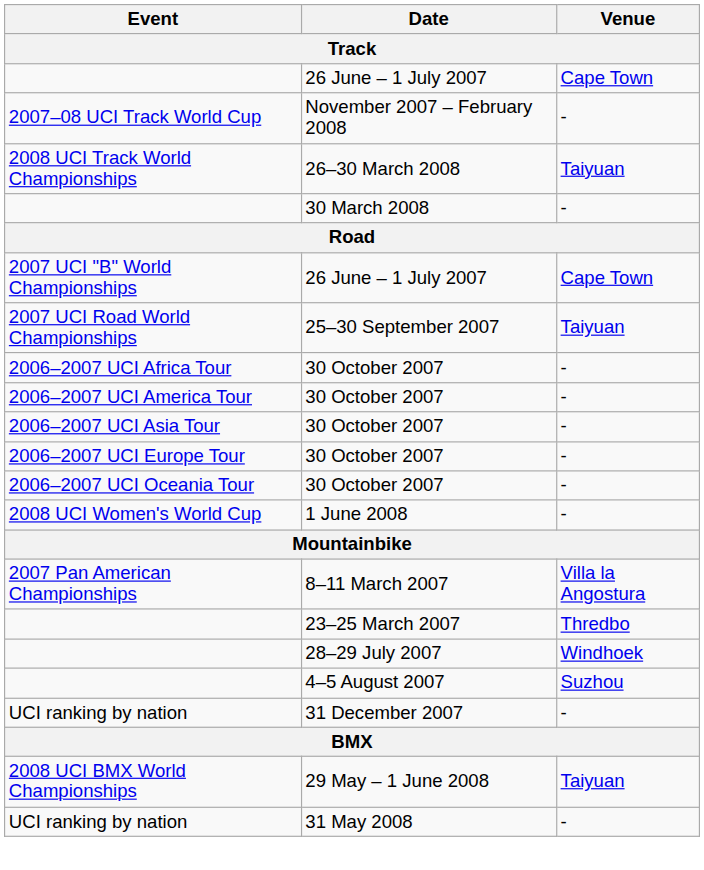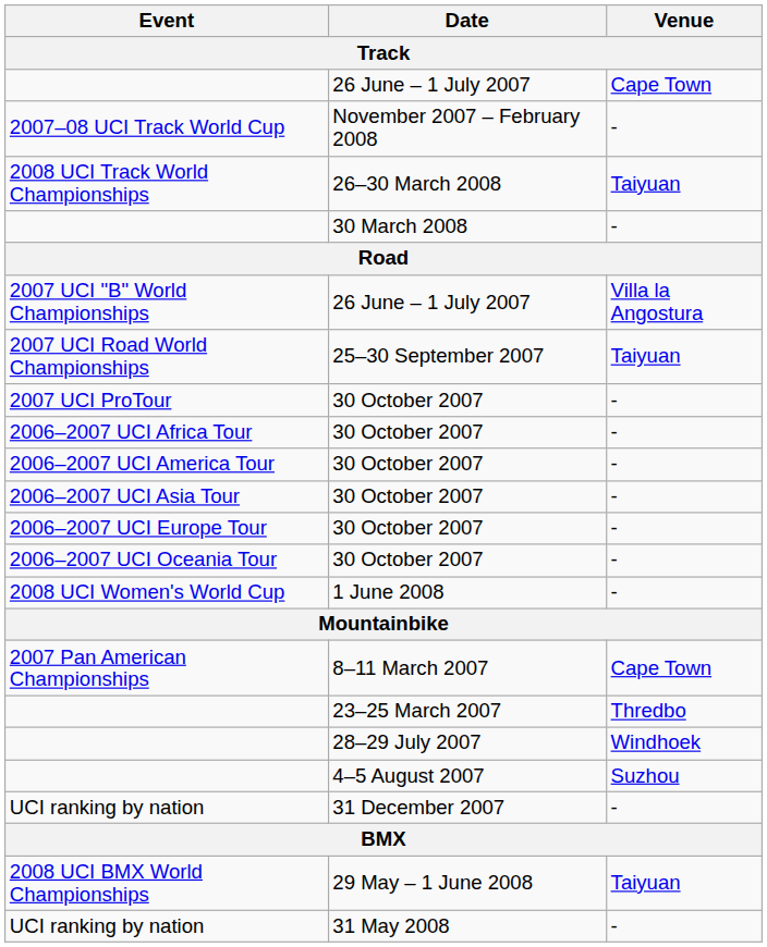 <table class="wikitable" width=600>
 <tr>
 <th>Event</th>
 <th>Date</th>
 <th>Venue</th>
 </tr>
 <tr>
 <th colspan=3>Track</th>
 </tr>
 <tr>
 <td></td>
 <td>26 June – 1 July 2007</td>
 <td> <a href='#'>Cape Town</a></td>
 </tr>
 <tr>
 <td><a href='#'>2007–08 UCI Track World Cup</a></td>
 <td>November 2007 – February 2008</td>
 <td>-</td>
 </tr>
 <tr>
 <td><a href='#'>2008 UCI Track World Championships</a></td>
 <td>26–30 March 2008</td>
 <td> <a href='#'>Taiyuan</a></td>
 </tr>
 <tr>
 <td></td>
 <td>30 March 2008</td>
 <td>-</td>
 </tr>
 <tr>
 <th colspan=3>Road</th>
 </tr>
 <tr>
 <td><a href='#'>2007 UCI "B" World Championships</a></td>
 <td>26 June – 1 July 2007</td>
-<td> <a href='#'>Cape Town</a></td>
+<td> <a href='#'>Villa la Angostura</a></td>
 </tr>
 <tr>
 <td><a href='#'>2007 UCI Road World Championships</a></td>
 <td>25–30 September 2007</td>
 <td> <a href='#'>Taiyuan</a></td>
+</tr>
+<tr>
+<td><a href='#'>2007 UCI ProTour</a></td>
+<td>30 October 2007</td>
+<td>-</td>
 </tr>
 <tr>
 <td><a href='#'>2006&ndash;2007 UCI Africa Tour</a></td>
 <td>30 October 2007</td>
 <td>-</td>
 </tr>
 <tr>
 <td><a href='#'>2006&ndash;2007 UCI America Tour</a></td>
 <td>30 October 2007</td>
 <td>-</td>
 </tr>
 <tr>
 <td><a href='#'>2006&ndash;2007 UCI Asia Tour</a></td>
 <td>30 October 2007</td>
 <td>-</td>
 </tr>
 <tr>
 <td><a href='#'>2006&ndash;2007 UCI Europe Tour</a></td>
 <td>30 October 2007</td>
 <td>-</td>
 </tr>
 <tr>
 <td><a href='#'>2006&ndash;2007 UCI Oceania Tour</a></td>
 <td>30 October 2007</td>
 <td>-</td>
 </tr>
 <tr>
 <td><a href='#'>2008 UCI Women's World Cup</a></td>
 <td>1 June 2008</td>
 <td>-</td>
 </tr>
 <tr>
 <th colspan=3>Mountainbike</th>
 </tr>
 <tr>
 <td><a href='#'>2007 Pan American Championships</a></td>
 <td>8–11 March 2007</td>
-<td> <a href='#'>Villa la Angostura</a></td>
+<td> <a href='#'>Cape Town</a></td>
 </tr>
 <tr>
 <td></td>
 <td>23–25 March 2007</td>
 <td> <a href='#'>Thredbo</a></td>
 </tr>
 <tr>
 <td></td>
 <td>28–29 July 2007</td>
 <td> <a href='#'>Windhoek</a></td>
 </tr>
 <tr>
 <td></td>
 <td>4–5 August 2007</td>
 <td> <a href='#'>Suzhou</a></td>
 </tr>
 <tr>
 <td>UCI ranking by nation</td>
 <td>31 December 2007</td>
 <td>-</td>
 </tr>
 <tr>
 <th colspan=3>BMX</th>
 </tr>
 <tr>
 <td><a href='#'>2008 UCI BMX World Championships</a></td>
 <td>29 May – 1 June 2008</td>
 <td> <a href='#'>Taiyuan</a></td>
 </tr>
 <tr>
 <td>UCI ranking by nation</td>
 <td>31 May 2008</td>
 <td>-</td>
 </tr>
 </table>
